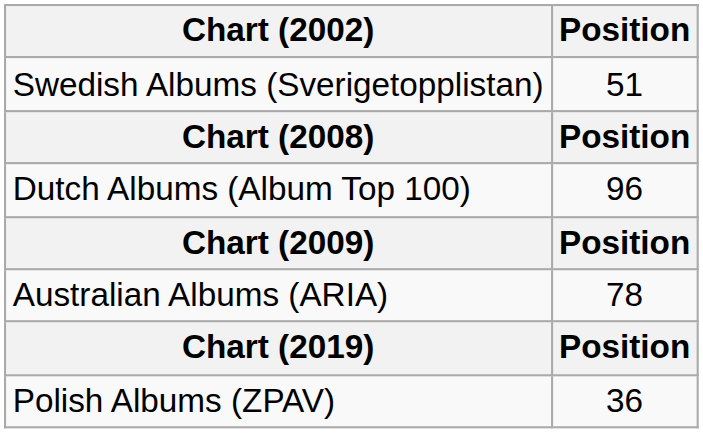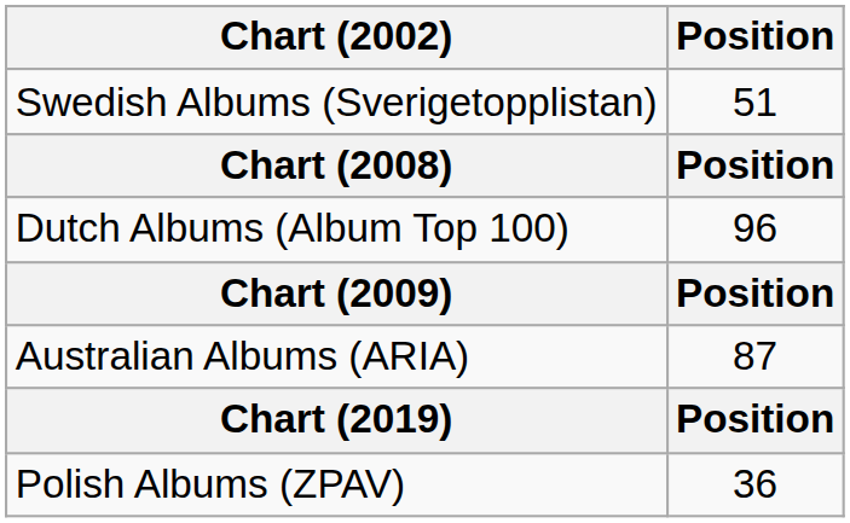 <table class="wikitable plainrowheaders">
 <tr>
 <th scope="col">Chart (2002)</th>
 <th scope="col">Position</th>
 </tr>
 <tr>
 <td>Swedish Albums (Sverigetopplistan)</td>
 <td style="text-align:center">51</td>
 </tr>
 <tr>
 <th scope="col">Chart (2008)</th>
 <th scope="col">Position</th>
 </tr>
 <tr>
 <td>Dutch Albums (Album Top 100)</td>
 <td style="text-align:center">96</td>
 </tr>
 <tr>
 <th scope="col">Chart (2009)</th>
 <th scope="col">Position</th>
 </tr>
 <tr>
 <td>Australian Albums (ARIA)<br></td>
-<td style="text-align:center">78</td>
+<td style="text-align:center">87</td>
 </tr>
 <tr>
 <th scope="col">Chart (2019)</th>
 <th scope="col">Position</th>
 </tr>
 <tr>
 <td>Polish Albums (ZPAV)</td>
 <td style="text-align:center">36</td>
 </tr>
 </table>
